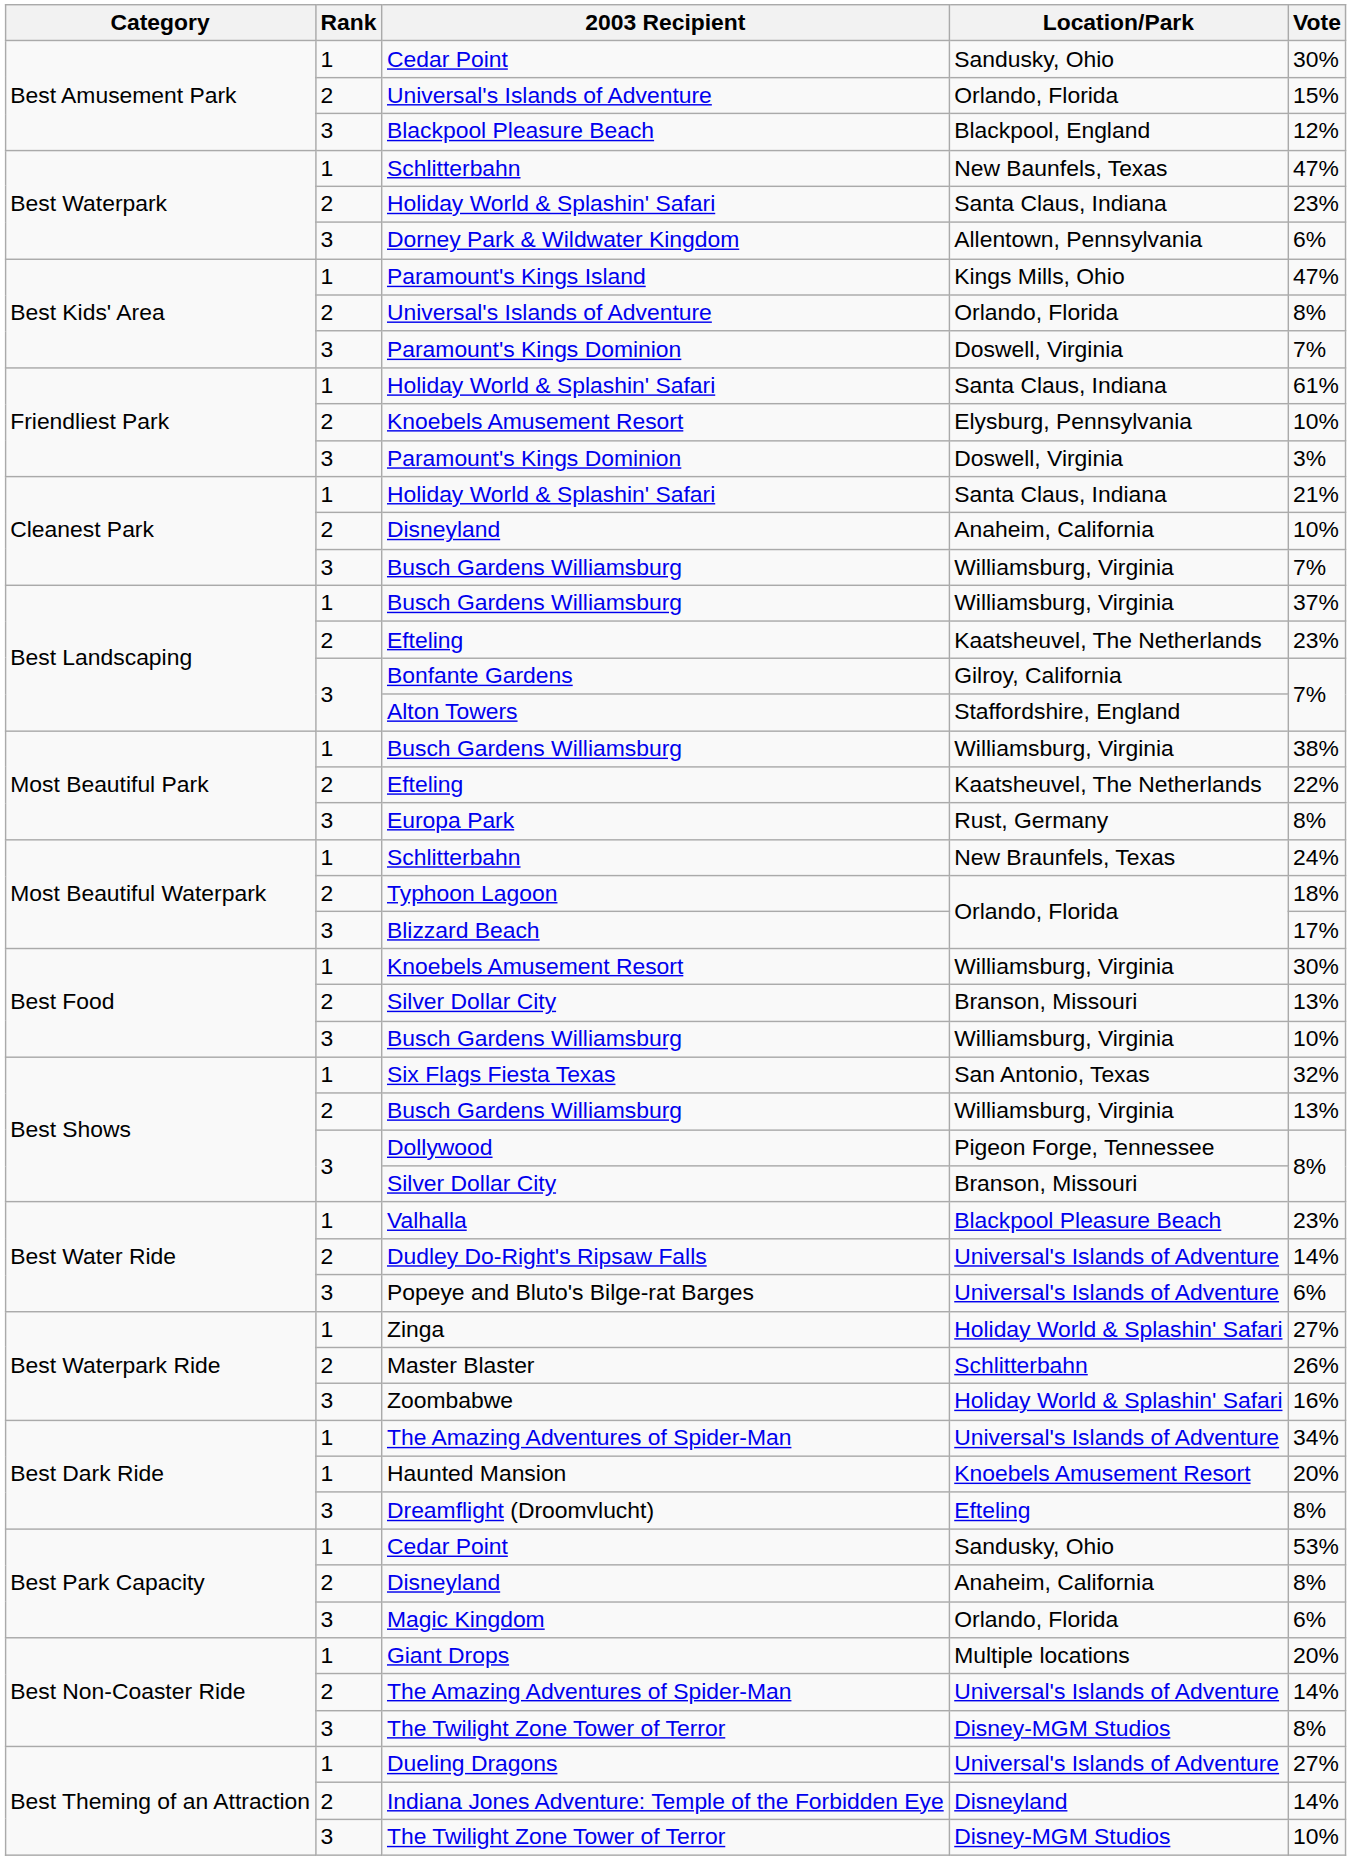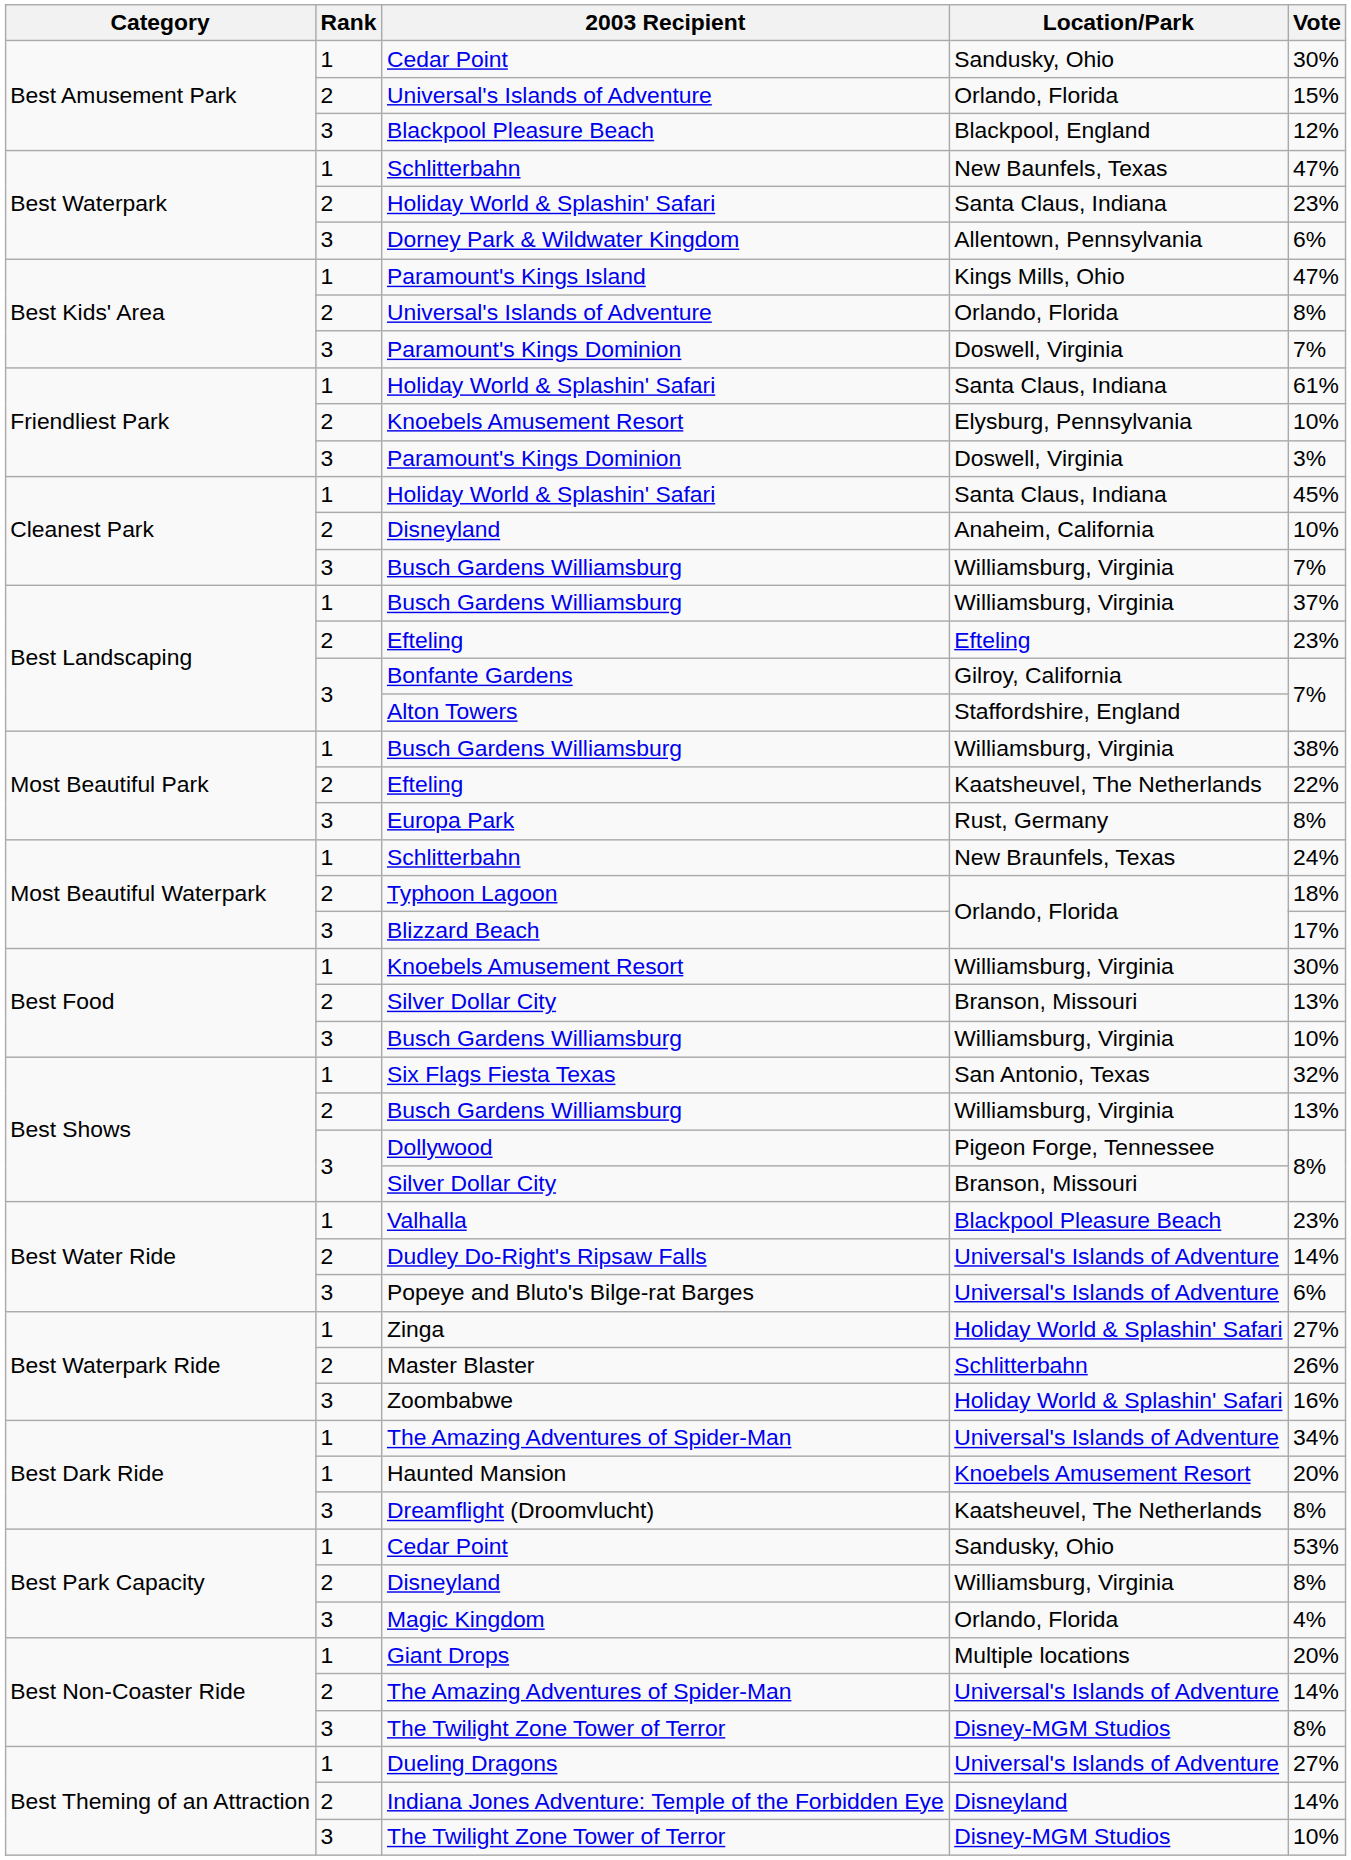 <table class= "wikitable sortable" style="margin:1em auto;">
 <tr>
 <th>Category</th>
 <th>Rank</th>
 <th>2003 Recipient</th>
 <th>Location/Park</th>
 <th>Vote</th>
 </tr>
 <tr>
 <td rowspan="3">Best Amusement Park</td>
 <td>1</td>
 <td><a href='#'>Cedar Point</a></td>
 <td>Sandusky, Ohio</td>
 <td>30%</td>
 </tr>
 <tr>
 <td>2</td>
 <td><a href='#'>Universal's Islands of Adventure</a></td>
 <td>Orlando, Florida</td>
 <td>15%</td>
 </tr>
 <tr>
 <td>3</td>
 <td><a href='#'>Blackpool Pleasure Beach</a></td>
 <td>Blackpool, England</td>
 <td>12%</td>
 </tr>
 <tr>
 <td rowspan="3">Best Waterpark</td>
 <td>1</td>
 <td><a href='#'>Schlitterbahn</a></td>
 <td>New Baunfels, Texas</td>
 <td>47%</td>
 </tr>
 <tr>
 <td>2</td>
 <td><a href='#'>Holiday World & Splashin' Safari</a></td>
 <td>Santa Claus, Indiana</td>
 <td>23%</td>
 </tr>
 <tr>
 <td>3</td>
 <td><a href='#'>Dorney Park & Wildwater Kingdom</a></td>
 <td>Allentown, Pennsylvania</td>
 <td>6%</td>
 </tr>
 <tr>
 <td rowspan="3">Best Kids' Area</td>
 <td>1</td>
 <td><a href='#'>Paramount's Kings Island</a></td>
 <td>Kings Mills, Ohio</td>
 <td>47%</td>
 </tr>
 <tr>
 <td>2</td>
 <td><a href='#'>Universal's Islands of Adventure</a></td>
 <td>Orlando, Florida</td>
 <td>8%</td>
 </tr>
 <tr>
 <td>3</td>
 <td><a href='#'>Paramount's Kings Dominion</a></td>
 <td>Doswell, Virginia</td>
 <td>7%</td>
 </tr>
 <tr>
 <td rowspan="3">Friendliest Park</td>
 <td>1</td>
 <td><a href='#'>Holiday World & Splashin' Safari</a></td>
 <td>Santa Claus, Indiana</td>
 <td>61%</td>
 </tr>
 <tr>
 <td>2</td>
 <td><a href='#'>Knoebels Amusement Resort</a></td>
 <td>Elysburg, Pennsylvania</td>
 <td>10%</td>
 </tr>
 <tr>
 <td>3</td>
 <td><a href='#'>Paramount's Kings Dominion</a></td>
 <td>Doswell, Virginia</td>
 <td>3%</td>
 </tr>
 <tr>
 <td rowspan="3">Cleanest Park</td>
 <td>1</td>
 <td><a href='#'>Holiday World & Splashin' Safari</a></td>
 <td>Santa Claus, Indiana</td>
-<td>21%</td>
+<td>45%</td>
 </tr>
 <tr>
 <td>2</td>
 <td><a href='#'>Disneyland</a></td>
 <td>Anaheim, California</td>
 <td>10%</td>
 </tr>
 <tr>
 <td>3</td>
 <td><a href='#'>Busch Gardens Williamsburg</a></td>
 <td>Williamsburg, Virginia</td>
 <td>7%</td>
 </tr>
 <tr>
 <td rowspan="4">Best Landscaping</td>
 <td>1</td>
 <td><a href='#'>Busch Gardens Williamsburg</a></td>
 <td>Williamsburg, Virginia</td>
 <td>37%</td>
 </tr>
 <tr>
 <td>2</td>
 <td><a href='#'>Efteling</a></td>
-<td>Kaatsheuvel, The Netherlands</td>
+<td><a href='#'>Efteling</a></td>
 <td>23%</td>
 </tr>
 <tr>
 <td rowspan="2">3</td>
 <td><a href='#'>Bonfante Gardens</a></td>
 <td>Gilroy, California</td>
 <td rowspan="2">7%</td>
 </tr>
 <tr>
 <td><a href='#'>Alton Towers</a></td>
 <td>Staffordshire, England</td>
 </tr>
 <tr>
 <td rowspan="3">Most Beautiful Park</td>
 <td>1</td>
 <td><a href='#'>Busch Gardens Williamsburg</a></td>
 <td>Williamsburg, Virginia</td>
 <td>38%</td>
 </tr>
 <tr>
 <td>2</td>
 <td><a href='#'>Efteling</a></td>
 <td>Kaatsheuvel, The Netherlands</td>
 <td>22%</td>
 </tr>
 <tr>
 <td>3</td>
 <td><a href='#'>Europa Park</a></td>
 <td>Rust, Germany</td>
 <td>8%</td>
 </tr>
 <tr>
 <td rowspan="3">Most Beautiful Waterpark</td>
 <td>1</td>
 <td><a href='#'>Schlitterbahn</a></td>
 <td>New Braunfels, Texas</td>
 <td>24%</td>
 </tr>
 <tr>
 <td>2</td>
 <td><a href='#'>Typhoon Lagoon</a></td>
 <td rowspan="2">Orlando, Florida</td>
 <td>18%</td>
 </tr>
 <tr>
 <td>3</td>
 <td><a href='#'>Blizzard Beach</a></td>
 <td>17%</td>
 </tr>
 <tr>
 <td rowspan="3">Best Food</td>
 <td>1</td>
 <td><a href='#'>Knoebels Amusement Resort</a></td>
 <td>Williamsburg, Virginia</td>
 <td>30%</td>
 </tr>
 <tr>
 <td>2</td>
 <td><a href='#'>Silver Dollar City</a></td>
 <td>Branson, Missouri</td>
 <td>13%</td>
 </tr>
 <tr>
 <td>3</td>
 <td><a href='#'>Busch Gardens Williamsburg</a></td>
 <td>Williamsburg, Virginia</td>
 <td>10%</td>
 </tr>
 <tr>
 <td rowspan="4">Best Shows</td>
 <td>1</td>
 <td><a href='#'>Six Flags Fiesta Texas</a></td>
 <td>San Antonio, Texas</td>
 <td>32%</td>
 </tr>
 <tr>
 <td>2</td>
 <td><a href='#'>Busch Gardens Williamsburg</a></td>
 <td>Williamsburg, Virginia</td>
 <td>13%</td>
 </tr>
 <tr>
 <td rowspan="2">3</td>
 <td><a href='#'>Dollywood</a></td>
 <td>Pigeon Forge, Tennessee</td>
 <td rowspan="2">8%</td>
 </tr>
 <tr>
 <td><a href='#'>Silver Dollar City</a></td>
 <td>Branson, Missouri</td>
 </tr>
 <tr>
 <td rowspan="3">Best Water Ride</td>
 <td>1</td>
 <td><a href='#'>Valhalla</a></td>
 <td><a href='#'>Blackpool Pleasure Beach</a></td>
 <td>23%</td>
 </tr>
 <tr>
 <td>2</td>
 <td><a href='#'>Dudley Do-Right's Ripsaw Falls</a></td>
 <td><a href='#'>Universal's Islands of Adventure</a></td>
 <td>14%</td>
 </tr>
 <tr>
 <td>3</td>
 <td>Popeye and Bluto's Bilge-rat Barges</td>
 <td><a href='#'>Universal's Islands of Adventure</a></td>
 <td>6%</td>
 </tr>
 <tr>
 <td rowspan="3">Best Waterpark Ride</td>
 <td>1</td>
 <td>Zinga</td>
 <td><a href='#'>Holiday World & Splashin' Safari</a></td>
 <td>27%</td>
 </tr>
 <tr>
 <td>2</td>
 <td>Master Blaster</td>
 <td><a href='#'>Schlitterbahn</a></td>
 <td>26%</td>
 </tr>
 <tr>
 <td>3</td>
 <td>Zoombabwe</td>
 <td><a href='#'>Holiday World & Splashin' Safari</a></td>
 <td>16%</td>
 </tr>
 <tr>
 <td rowspan=3>Best Dark Ride</td>
 <td>1</td>
 <td><a href='#'>The Amazing Adventures of Spider-Man</a></td>
 <td><a href='#'>Universal's Islands of Adventure</a></td>
 <td>34%</td>
 </tr>
 <tr>
 <td>1</td>
 <td>Haunted Mansion</td>
 <td><a href='#'>Knoebels Amusement Resort</a></td>
 <td>20%</td>
 </tr>
 <tr>
 <td>3</td>
 <td><a href='#'>Dreamflight</a> (Droomvlucht)</td>
-<td><a href='#'>Efteling</a></td>
+<td>Kaatsheuvel, The Netherlands</td>
 <td>8%</td>
 </tr>
 <tr>
 <td rowspan=3>Best Park Capacity</td>
 <td>1</td>
 <td><a href='#'>Cedar Point</a></td>
 <td>Sandusky, Ohio</td>
 <td>53%</td>
 </tr>
 <tr>
 <td>2</td>
 <td><a href='#'>Disneyland</a></td>
-<td>Anaheim, California</td>
+<td>Williamsburg, Virginia</td>
 <td>8%</td>
 </tr>
 <tr>
 <td>3</td>
 <td><a href='#'>Magic Kingdom</a></td>
 <td>Orlando, Florida</td>
-<td>6%</td>
+<td>4%</td>
 </tr>
 <tr>
 <td rowspan=3>Best Non-Coaster Ride</td>
 <td>1</td>
 <td><a href='#'>Giant Drops</a></td>
 <td>Multiple locations</td>
 <td>20%</td>
 </tr>
 <tr>
 <td>2</td>
 <td><a href='#'>The Amazing Adventures of Spider-Man</a></td>
 <td><a href='#'>Universal's Islands of Adventure</a></td>
 <td>14%</td>
 </tr>
 <tr>
 <td>3</td>
 <td><a href='#'>The Twilight Zone Tower of Terror</a></td>
 <td><a href='#'>Disney-MGM Studios</a></td>
 <td>8%</td>
 </tr>
 <tr>
 <td rowspan=3>Best Theming of an Attraction</td>
 <td>1</td>
 <td><a href='#'>Dueling Dragons</a></td>
 <td><a href='#'>Universal's Islands of Adventure</a></td>
 <td>27%</td>
 </tr>
 <tr>
 <td>2</td>
 <td><a href='#'>Indiana Jones Adventure: Temple of the Forbidden Eye</a></td>
 <td><a href='#'>Disneyland</a></td>
 <td>14%</td>
 </tr>
 <tr>
 <td>3</td>
 <td><a href='#'>The Twilight Zone Tower of Terror</a></td>
 <td><a href='#'>Disney-MGM Studios</a></td>
 <td>10%</td>
 </tr>
 </table>
